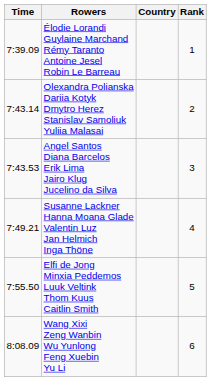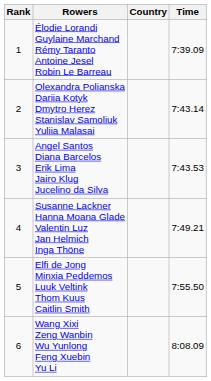 <table class="wikitable" style="text-align:center">
 <tr>
-<th>Time</th>
+<th>Rank</th>
 <th>Rowers</th>
 <th>Country</th>
-<th>Rank</th>
+<th>Time</th>
 </tr>
 <tr>
-<td>7:39.09</td>
+<td>1</td>
 <td align="left"><a href='#'>Élodie Lorandi</a><br><a href='#'>Guylaine Marchand</a><br><a href='#'>Rémy Taranto</a><br><a href='#'>Antoine Jesel</a><br><a href='#'>Robin Le Barreau</a></td>
 <td align="left"></td>
-<td>1</td>
+<td>7:39.09</td>
 </tr>
 <tr>
-<td>7:43.14</td>
+<td>2</td>
 <td align="left"><a href='#'>Olexandra Polianska</a><br><a href='#'>Dariia Kotyk</a><br><a href='#'>Dmytro Herez</a><br><a href='#'>Stanislav Samoliuk</a><br><a href='#'>Yuliia Malasai</a></td>
 <td align="left"></td>
-<td>2</td>
+<td>7:43.14</td>
 </tr>
 <tr>
-<td>7:43.53</td>
+<td>3</td>
 <td align="left"><a href='#'>Angel Santos</a><br><a href='#'>Diana Barcelos</a><br><a href='#'>Erik Lima</a><br><a href='#'>Jairo Klug</a><br><a href='#'>Jucelino da Silva</a></td>
 <td align="left"></td>
-<td>3</td>
+<td>7:43.53</td>
 </tr>
 <tr>
-<td>7:49.21</td>
+<td>4</td>
 <td align="left"><a href='#'>Susanne Lackner</a><br><a href='#'>Hanna Moana Glade</a><br><a href='#'>Valentin Luz</a><br><a href='#'>Jan Helmich</a><br><a href='#'>Inga Thöne</a></td>
 <td align="left"></td>
-<td>4</td>
+<td>7:49.21</td>
 </tr>
 <tr>
-<td>7:55.50</td>
+<td>5</td>
 <td align="left"><a href='#'>Elfi de Jong</a><br><a href='#'>Minxia Peddemos</a><br><a href='#'>Luuk Veltink</a><br><a href='#'>Thom Kuus</a><br><a href='#'>Caitlin Smith</a></td>
 <td align="left"></td>
-<td>5</td>
+<td>7:55.50</td>
 </tr>
 <tr>
-<td>8:08.09</td>
+<td>6</td>
 <td align="left"><a href='#'>Wang Xixi</a><br><a href='#'>Zeng Wanbin</a><br><a href='#'>Wu Yunlong</a><br><a href='#'>Feng Xuebin</a><br><a href='#'>Yu Li</a></td>
 <td align="left"></td>
-<td>6</td>
+<td>8:08.09</td>
 </tr>
 </table>
